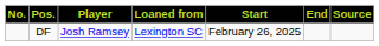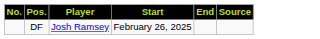 <table class="wikitable sortable" style="text-align:center; font-size:95%; text-align:left;">
 <tr>
 <th style="background:#010101; color:#BDDF28;">No.</th>
 <th style="background:#010101; color:#BDDF28;">Pos.</th>
 <th style="background:#010101; color:#BDDF28;">Player</th>
-<th style="background:#010101; color:#BDDF28;">Loaned from</th>
 <th style="background:#010101; color:#BDDF28;">Start</th>
 <th style="background:#010101; color:#BDDF28;">End</th>
 <th style="background:#010101; color:#BDDF28;">Source</th>
 </tr>
 <tr>
 <td></td>
 <td align=center>DF</td>
 <td> <a href='#'>Josh Ramsey</a></td>
-<td> <a href='#'>Lexington SC</a></td>
 <td>February 26, 2025</td>
 <td></td>
 <td></td>
 </tr>
 </table>
